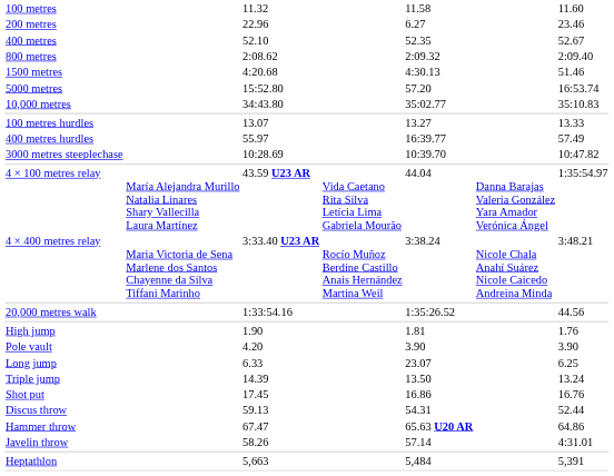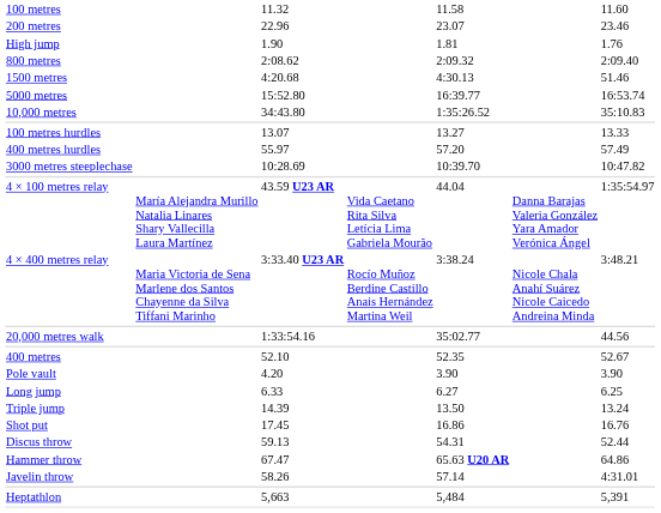 <table>
 <tr>
 <td><a href='#'>100 metres</a></td>
 <td></td>
 <td>11.32</td>
 <td></td>
 <td>11.58</td>
 <td></td>
 <td>11.60</td>
 </tr>
 <tr>
 <td><a href='#'>200 metres</a></td>
 <td></td>
 <td>22.96</td>
 <td></td>
-<td>6.27</td>
+<td>23.07</td>
 <td></td>
 <td>23.46</td>
 </tr>
 <tr>
-<td><a href='#'>400 metres</a></td>
+<td><a href='#'>High jump</a></td>
 <td></td>
-<td>52.10</td>
+<td>1.90</td>
 <td></td>
-<td>52.35 </td>
+<td>1.81</td>
 <td></td>
-<td>52.67</td>
+<td>1.76</td>
 </tr>
 <tr>
 <td><a href='#'>800 metres</a></td>
 <td></td>
 <td>2:08.62</td>
 <td></td>
 <td>2:09.32</td>
 <td></td>
 <td>2:09.40</td>
 </tr>
 <tr>
 <td><a href='#'>1500 metres</a></td>
 <td></td>
 <td>4:20.68</td>
 <td></td>
 <td>4:30.13</td>
 <td></td>
 <td>51.46</td>
 </tr>
 <tr>
 <td><a href='#'>5000 metres</a></td>
 <td></td>
 <td>15:52.80</td>
 <td></td>
-<td>57.20</td>
+<td>16:39.77</td>
 <td></td>
 <td>16:53.74</td>
 </tr>
 <tr>
 <td><a href='#'>10,000 metres</a></td>
 <td></td>
 <td>34:43.80</td>
 <td></td>
-<td>35:02.77</td>
+<td>1:35:26.52</td>
 <td></td>
 <td>35:10.83</td>
 </tr>
 <tr bgcolor=#DDDDDD>
 <td colspan=7></td>
 </tr>
 <tr>
 <td><a href='#'>100 metres hurdles</a></td>
 <td></td>
 <td>13.07</td>
 <td></td>
 <td>13.27</td>
 <td></td>
 <td>13.33</td>
 </tr>
 <tr>
 <td><a href='#'>400 metres hurdles</a></td>
 <td></td>
 <td>55.97</td>
 <td></td>
-<td>16:39.77</td>
+<td>57.20</td>
 <td></td>
 <td>57.49</td>
 </tr>
 <tr>
 <td><a href='#'>3000 metres steeplechase</a></td>
 <td></td>
 <td>10:28.69</td>
 <td></td>
 <td>10:39.70</td>
 <td></td>
 <td>10:47.82</td>
 </tr>
 <tr bgcolor=#DDDDDD>
 <td colspan=7></td>
 </tr>
 <tr valign="top">
 <td><a href='#'>4 × 100 metres relay</a></td>
 <td><br><a href='#'>María Alejandra Murillo</a><br><a href='#'>Natalia Linares</a><br><a href='#'>Shary Vallecilla</a><br><a href='#'>Laura Martínez</a></td>
 <td>43.59 <strong><a href='#'>U23 AR</a></strong></td>
 <td><br><a href='#'>Vida Caetano</a><br><a href='#'>Rita Silva</a><br><a href='#'>Letícia Lima</a><br><a href='#'>Gabriela Mourão</a></td>
 <td>44.04</td>
 <td><br><a href='#'>Danna Barajas</a><br><a href='#'>Valeria González</a><br><a href='#'>Yara Amador</a><br><a href='#'>Verónica Ángel</a></td>
 <td>1:35:54.97</td>
 </tr>
 <tr valign="top">
 <td><a href='#'>4 × 400 metres relay</a></td>
 <td><br><a href='#'>Maria Victoria de Sena</a><br><a href='#'>Marlene dos Santos</a><br><a href='#'>Chayenne da Silva</a><br><a href='#'>Tiffani Marinho</a></td>
 <td>3:33.40 <strong><a href='#'>U23 AR</a></strong></td>
 <td><br><a href='#'>Rocío Muñoz</a><br><a href='#'>Berdine Castillo</a><br><a href='#'>Anais Hernández</a><br><a href='#'>Martina Weil</a></td>
 <td>3:38.24</td>
 <td><br><a href='#'>Nicole Chala</a><br><a href='#'>Anahí Suárez</a><br><a href='#'>Nicole Caicedo</a><br><a href='#'>Andreina Minda</a></td>
 <td>3:48.21</td>
 </tr>
 <tr bgcolor=#DDDDDD>
 <td colspan=7></td>
 </tr>
 <tr>
 <td><a href='#'>20,000 metres walk</a></td>
 <td></td>
 <td>1:33:54.16</td>
 <td></td>
-<td>1:35:26.52</td>
+<td>35:02.77</td>
 <td></td>
 <td>44.56</td>
 </tr>
 <tr bgcolor=#DDDDDD>
 <td colspan=7></td>
 </tr>
 <tr>
-<td><a href='#'>High jump</a></td>
+<td><a href='#'>400 metres</a></td>
 <td></td>
-<td>1.90</td>
+<td>52.10</td>
 <td></td>
-<td>1.81</td>
+<td>52.35 </td>
 <td></td>
-<td>1.76</td>
+<td>52.67</td>
 </tr>
 <tr>
 <td><a href='#'>Pole vault</a></td>
 <td></td>
 <td>4.20</td>
 <td></td>
 <td>3.90</td>
 <td></td>
 <td>3.90</td>
 </tr>
 <tr>
 <td><a href='#'>Long jump</a></td>
 <td></td>
 <td>6.33</td>
 <td></td>
-<td>23.07</td>
+<td>6.27</td>
 <td></td>
 <td>6.25</td>
 </tr>
 <tr>
 <td><a href='#'>Triple jump</a></td>
 <td></td>
 <td>14.39</td>
 <td></td>
 <td>13.50</td>
 <td></td>
 <td>13.24</td>
 </tr>
 <tr>
 <td><a href='#'>Shot put</a></td>
 <td></td>
 <td>17.45</td>
 <td></td>
 <td>16.86</td>
 <td></td>
 <td>16.76</td>
 </tr>
 <tr>
 <td><a href='#'>Discus throw</a></td>
 <td></td>
 <td>59.13</td>
 <td></td>
 <td>54.31</td>
 <td></td>
 <td>52.44</td>
 </tr>
 <tr>
 <td><a href='#'>Hammer throw</a></td>
 <td></td>
 <td>67.47</td>
 <td></td>
 <td>65.63 <strong><a href='#'>U20 AR</a></strong></td>
 <td></td>
 <td>64.86</td>
 </tr>
 <tr>
 <td><a href='#'>Javelin throw</a></td>
 <td></td>
 <td>58.26</td>
 <td></td>
 <td>57.14</td>
 <td></td>
 <td>4:31.01</td>
 </tr>
 <tr bgcolor=#DDDDDD>
 <td colspan=7></td>
 </tr>
 <tr>
 <td><a href='#'>Heptathlon</a></td>
 <td></td>
 <td>5,663</td>
 <td></td>
 <td>5,484 </td>
 <td></td>
 <td>5,391</td>
 </tr>
 <tr bgcolor= e8e8e8>
 <td colspan=7></td>
 </tr>
 </table>
